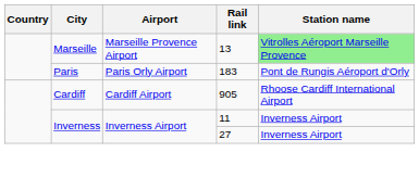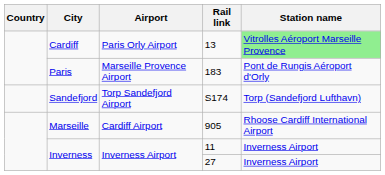 <table class="wikitable">
 <tr>
 <th>Country</th>
 <th>City</th>
 <th>Airport</th>
 <th>Rail link</th>
 <th>Station name</th>
 </tr>
 <tr>
 <td rowspan="2"></td>
-<td><a href='#'>Marseille</a></td>
-<td><a href='#'>Marseille Provence Airport</a></td>
+<td><a href='#'>Cardiff</a></td>
+<td><a href='#'>Paris Orly Airport</a></td>
 <td>13</td>
 <td style="background: lightgreen;"><a href='#'>Vitrolles Aéroport Marseille Provence</a></td>
 </tr>
 <tr>
 <td><a href='#'>Paris</a></td>
-<td><a href='#'>Paris Orly Airport</a></td>
+<td><a href='#'>Marseille Provence Airport</a></td>
 <td>183</td>
 <td><a href='#'>Pont de Rungis Aéroport d'Orly</a></td>
 </tr>
 <tr>
+<td></td>
+<td><a href='#'>Sandefjord</a></td>
+<td><a href='#'>Torp Sandefjord Airport</a></td>
+<td>S174</td>
+<td><a href='#'>Torp (Sandefjord Lufthavn)</a></td>
+</tr>
+<tr>
 <td rowspan="3"></td>
-<td><a href='#'>Cardiff</a></td>
+<td><a href='#'>Marseille</a></td>
 <td><a href='#'>Cardiff Airport</a></td>
 <td>905</td>
 <td><a href='#'>Rhoose Cardiff International Airport</a></td>
 </tr>
 <tr>
 <td rowspan="2"><a href='#'>Inverness</a></td>
 <td rowspan="2"><a href='#'>Inverness Airport</a></td>
 <td>11</td>
 <td><a href='#'>Inverness Airport</a></td>
 </tr>
 <tr>
 <td>27</td>
 <td><a href='#'>Inverness Airport</a></td>
 </tr>
 </table>
